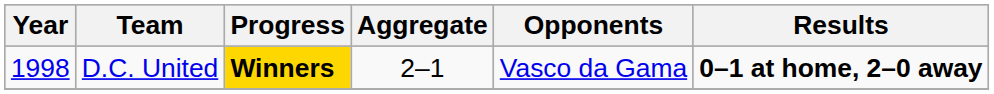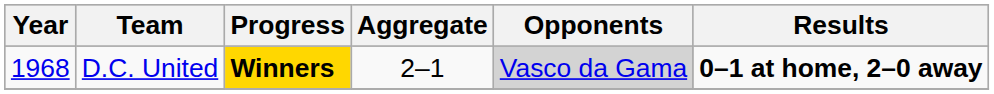 <table class="wikitable">
 <tr>
 <th>Year</th>
 <th>Team</th>
 <th>Progress</th>
 <th>Aggregate</th>
 <th>Opponents</th>
 <th>Results</th>
 </tr>
 <tr>
-<td><a href='#'>1998</a></td>
+<td><a href='#'>1968</a></td>
 <td><a href='#'>D.C. United</a></td>
 <td bgcolor=Gold><strong>Winners</strong></td>
 <td align=center>2–1</td>
-<td> <a href='#'>Vasco da Gama</a></td>
+<td style="background: lightgrey;"> <a href='#'>Vasco da Gama</a></td>
 <td><strong>0–1 at home, 2–0 away</strong></td>
 </tr>
 <tr>
 </tr>
 </table>
